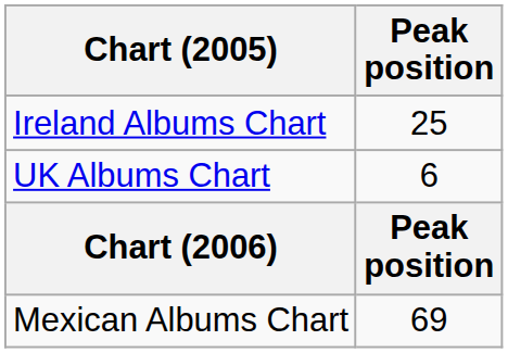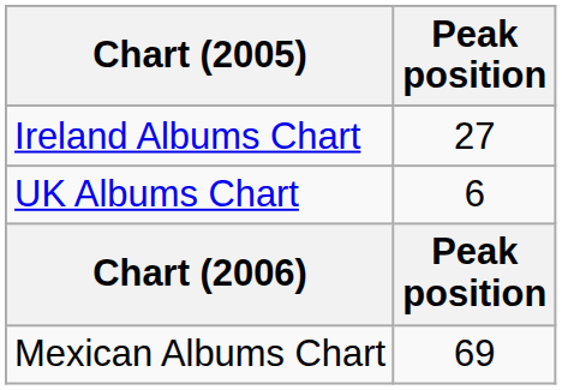 <table class="wikitable">
 <tr>
 <th>Chart (2005)</th>
 <th>Peak<br>position</th>
 </tr>
 <tr>
 <td><a href='#'>Ireland Albums Chart</a></td>
-<td align="center">25</td>
+<td align="center">27</td>
 </tr>
 <tr>
 <td><a href='#'>UK Albums Chart</a></td>
 <td align="center">6</td>
 </tr>
 <tr>
 <th>Chart (2006)</th>
 <th>Peak<br>position</th>
 </tr>
 <tr>
 <td>Mexican Albums Chart</td>
 <td align="center">69</td>
 </tr>
 </table>
